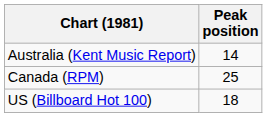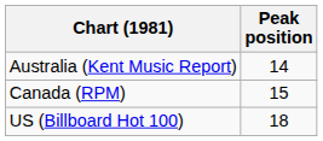 <table class="wikitable">
 <tr>
 <th>Chart (1981)</th>
 <th>Peak<br>position</th>
 </tr>
 <tr>
 <td>Australia (<a href='#'>Kent Music Report</a>)</td>
 <td style="text-align:center;">14</td>
 </tr>
 <tr>
 <td>Canada (<a href='#'>RPM</a>)</td>
-<td style="text-align:center;">25</td>
+<td style="text-align:center;">15</td>
 </tr>
 <tr>
 <td>US (<a href='#'>Billboard Hot 100</a>)</td>
 <td style="text-align:center;">18</td>
 </tr>
 </table>
